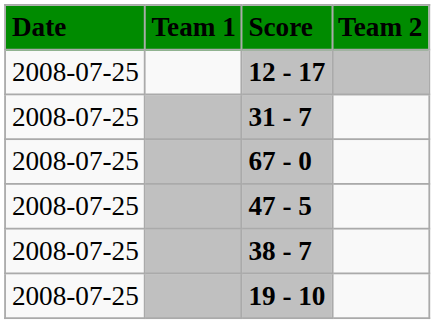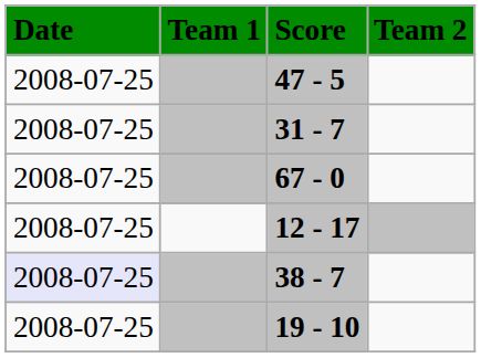 <table class="wikitable" style="margin:0.5em auto; font-size:95%">
 <tr bgcolor="#008B00">
 <td><strong>Date</strong></td>
 <td><strong>Team 1</strong></td>
 <td><strong>Score</strong></td>
 <td><strong>Team 2</strong></td>
 </tr>
 <tr>
 <td>2008-07-25</td>
+<td bgcolor="silver"><strong></strong></td>
+<td bgcolor="silver"><strong>47 - 5</strong></td>
 <td></td>
-<td bgcolor="silver"><strong>12 - 17</strong></td>
-<td bgcolor="silver"><strong></strong></td>
 </tr>
 <tr>
 <td>2008-07-25</td>
 <td bgcolor="silver"><strong></strong></td>
 <td bgcolor="silver"><strong>31 - 7</strong></td>
 <td></td>
 </tr>
 <tr>
 <td>2008-07-25</td>
 <td bgcolor="silver"><strong></strong></td>
 <td bgcolor="silver"><strong>67 - 0</strong></td>
 <td></td>
 </tr>
 <tr>
 <td>2008-07-25</td>
+<td></td>
+<td bgcolor="silver"><strong>12 - 17</strong></td>
 <td bgcolor="silver"><strong></strong></td>
-<td bgcolor="silver"><strong>47 - 5</strong></td>
-<td></td>
 </tr>
 <tr>
-<td>2008-07-25</td>
+<td style="background: lavender;">2008-07-25</td>
 <td bgcolor="silver"><strong></strong></td>
 <td bgcolor="silver"><strong>38 - 7</strong></td>
 <td></td>
 </tr>
 <tr>
 <td>2008-07-25</td>
 <td bgcolor="silver"><strong></strong></td>
 <td bgcolor="silver"><strong>19 - 10</strong></td>
 <td></td>
 </tr>
 </table>
